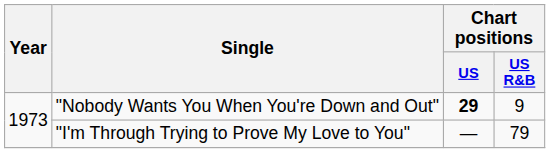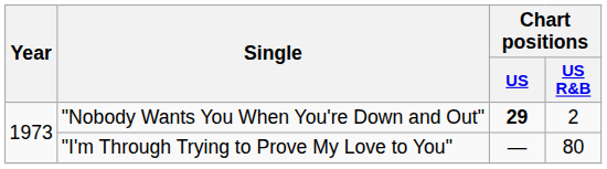 <table class="wikitable" style="text-align:center;">
 <tr>
 <th rowspan="2">Year</th>
 <th rowspan="2">Single</th>
 <th colspan="3">Chart positions</th>
 </tr>
 <tr style="font-size:smaller;">
 <th width="40"><a href='#'>US</a></th>
 <th width="40"><a href='#'>US<br>R&B</a></th>
 </tr>
 <tr>
 <td rowspan="2">1973</td>
 <td align="left">"Nobody Wants You When You're Down and Out"</td>
 <td><strong>29</strong></td>
-<td>9</td>
+<td>2</td>
 </tr>
 <tr>
 <td align="left">"I'm Through Trying to Prove My Love to You"</td>
 <td>—</td>
-<td>79</td>
+<td>80</td>
 </tr>
 <tr>
 </tr>
 </table>
